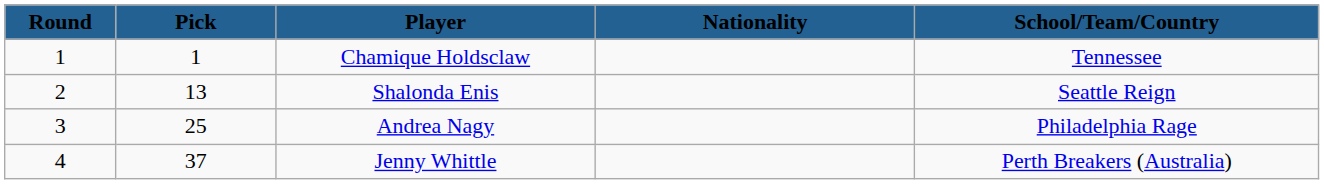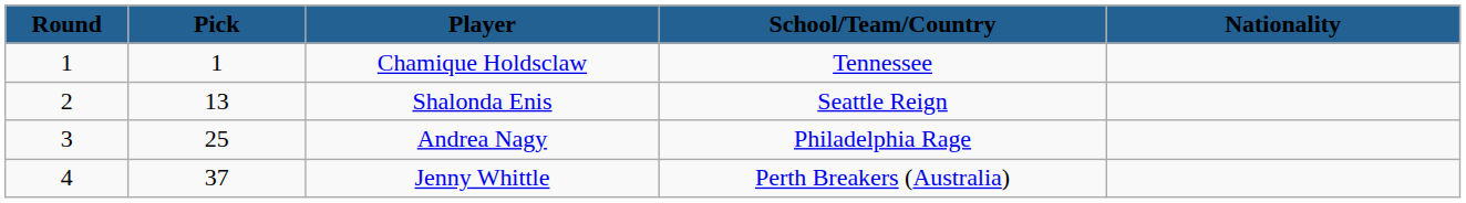 <table class="wikitable" style="text-align:center; width:60em">
 <tr>
 <th style="background: #236192" width="2%"><span>Round</span></th>
 <th style="background: #236192" width="5%"><span>Pick</span></th>
 <th style="background: #236192" width="10%"><span>Player</span></th>
+<th style="background: #236192" width="10%"><span>School/Team/Country</span></th>
 <th style="background: #236192" width="10%"><span>Nationality</span></th>
-<th style="background: #236192" width="10%"><span>School/Team/Country</span></th>
 </tr>
 <tr>
 <td>1</td>
 <td>1</td>
 <td><a href='#'>Chamique Holdsclaw</a></td>
+<td><a href='#'>Tennessee</a></td>
 <td></td>
-<td><a href='#'>Tennessee</a></td>
 </tr>
 <tr>
 <td>2</td>
 <td>13</td>
 <td><a href='#'>Shalonda Enis</a></td>
+<td><a href='#'>Seattle Reign</a></td>
 <td></td>
-<td><a href='#'>Seattle Reign</a></td>
 </tr>
 <tr>
 <td>3</td>
 <td>25</td>
 <td><a href='#'>Andrea Nagy</a></td>
+<td><a href='#'>Philadelphia Rage</a></td>
 <td></td>
-<td><a href='#'>Philadelphia Rage</a></td>
 </tr>
 <tr>
 <td>4</td>
 <td>37</td>
 <td><a href='#'>Jenny Whittle</a></td>
+<td><a href='#'>Perth Breakers</a> (<a href='#'>Australia</a>)</td>
 <td></td>
-<td><a href='#'>Perth Breakers</a> (<a href='#'>Australia</a>)</td>
 </tr>
 </table>
